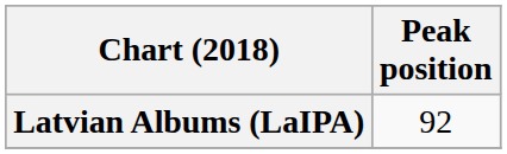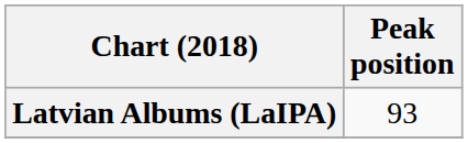 <table class="wikitable plainrowheaders" style="text-align:center">
 <tr>
 <th scope="col">Chart (2018)</th>
 <th scope="col">Peak<br>position</th>
 </tr>
 <tr>
 <th scope="row">Latvian Albums (LaIPA)</th>
-<td>92</td>
+<td>93</td>
 </tr>
 <tr>
 </tr>
 </table>
